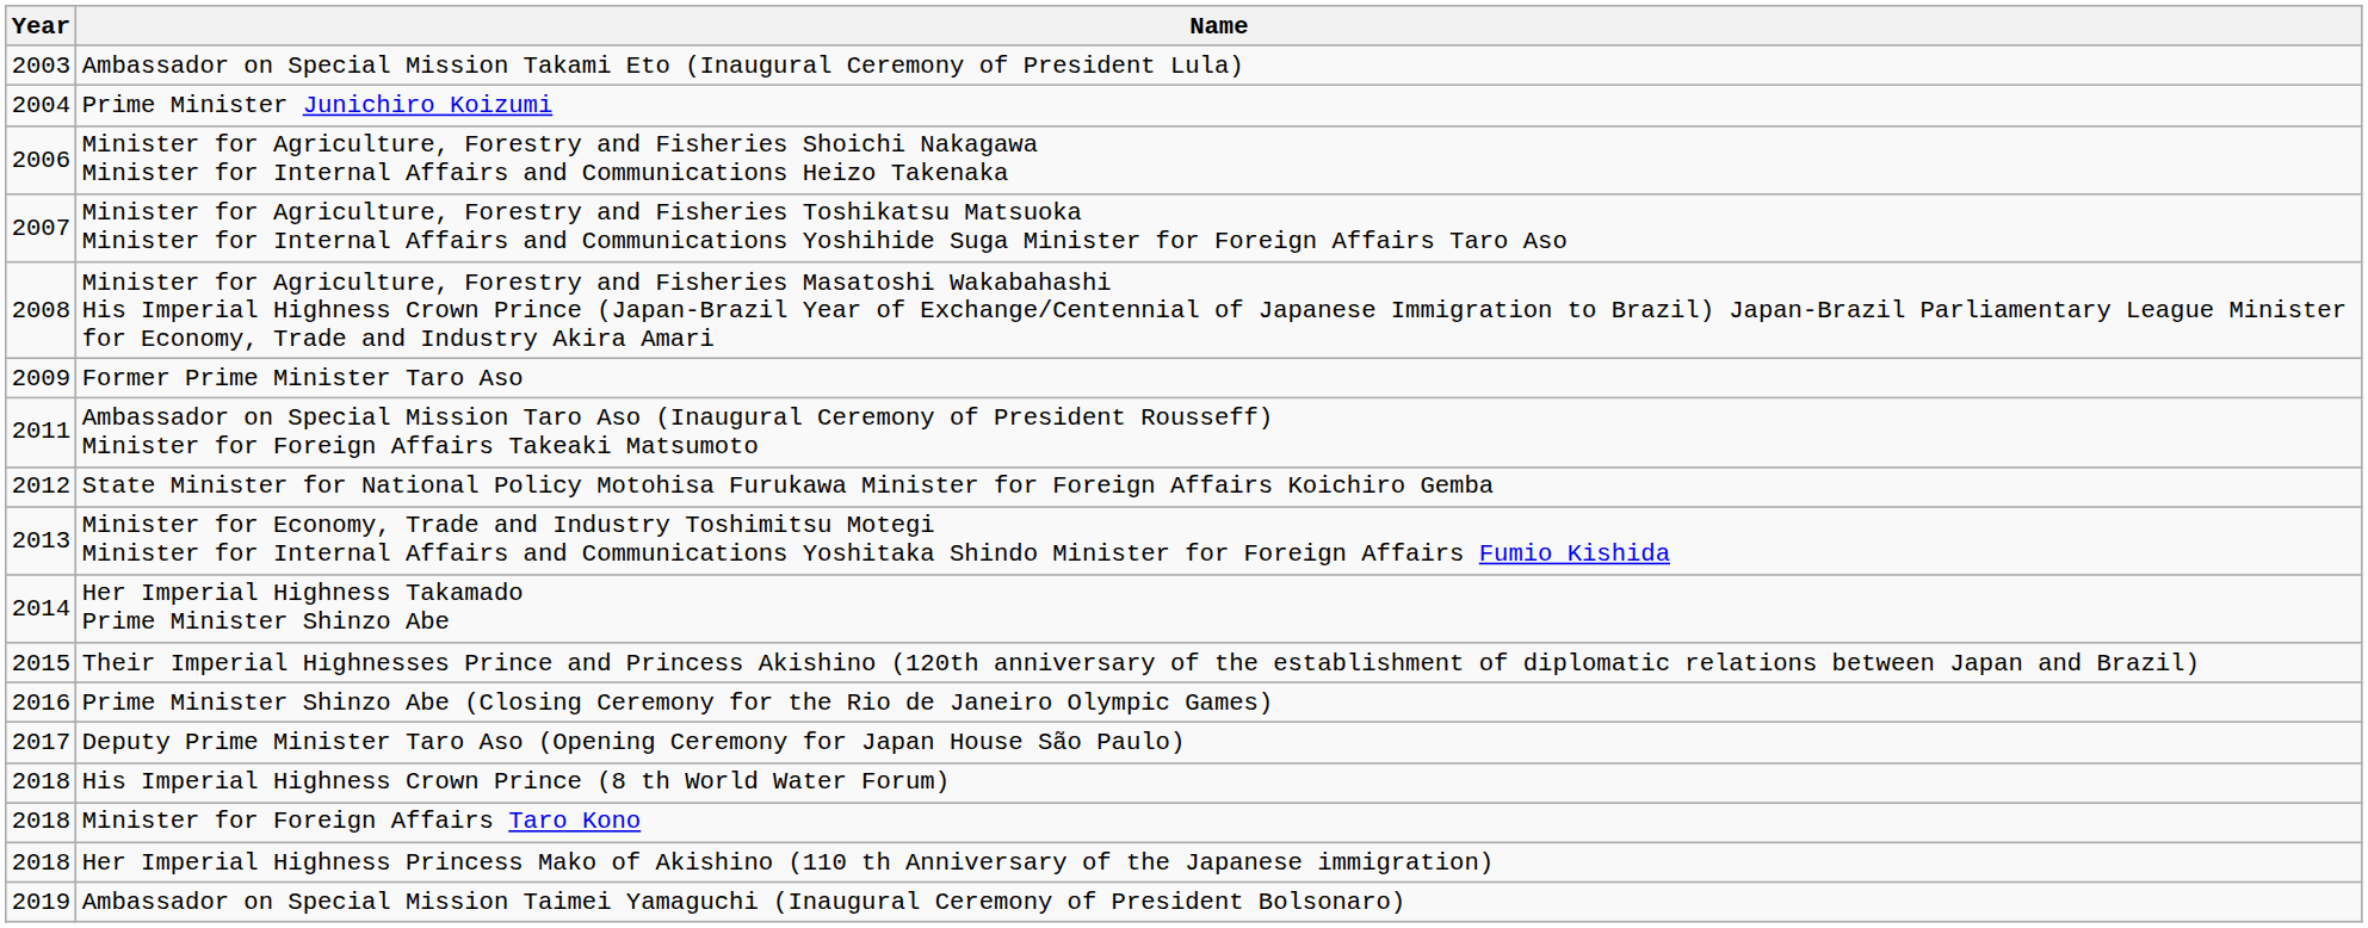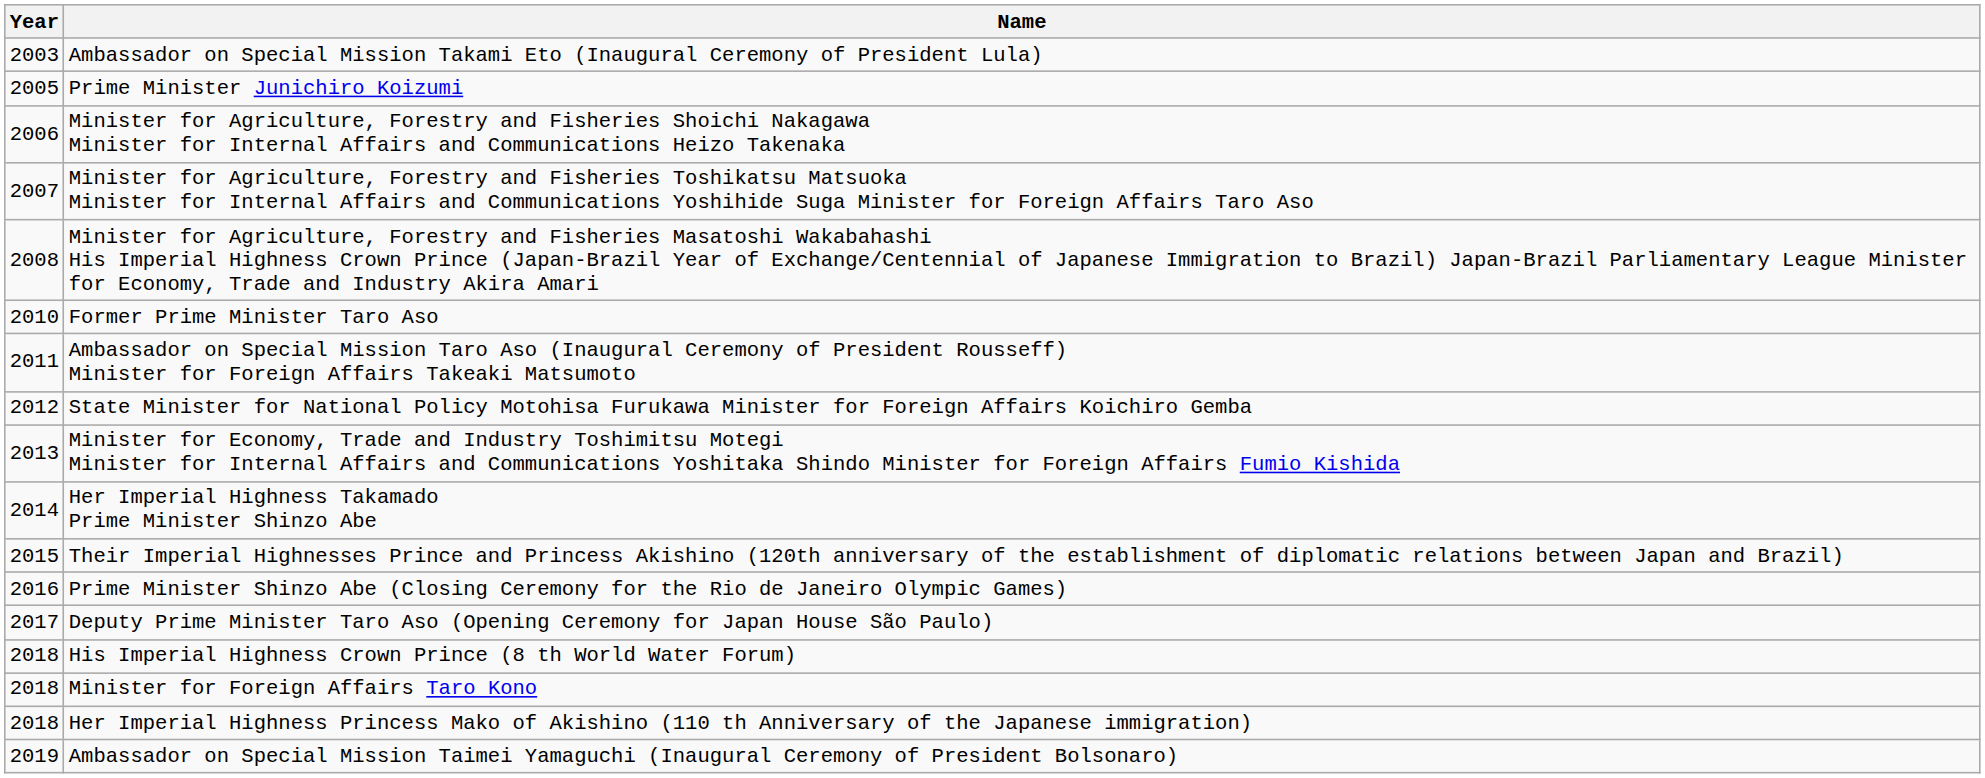 <table class="wikitable">
 <tr>
 <th>Year</th>
 <th>Name</th>
 </tr>
 <tr>
 <td>2003</td>
 <td>Ambassador on Special Mission Takami Eto (Inaugural Ceremony of President Lula)</td>
 </tr>
 <tr>
-<td>2004</td>
+<td>2005</td>
 <td>Prime Minister <a href='#'>Junichiro Koizumi</a></td>
 </tr>
 <tr>
 <td>2006</td>
 <td>Minister for Agriculture, Forestry and Fisheries Shoichi Nakagawa<br>Minister for Internal Affairs and Communications Heizo Takenaka</td>
 </tr>
 <tr>
 <td>2007</td>
 <td>Minister for Agriculture, Forestry and Fisheries Toshikatsu Matsuoka<br>Minister for Internal Affairs and Communications Yoshihide Suga Minister for Foreign Affairs Taro Aso</td>
 </tr>
 <tr>
 <td>2008</td>
 <td>Minister for Agriculture, Forestry and Fisheries Masatoshi Wakabahashi<br>His Imperial Highness Crown Prince (Japan-Brazil Year of Exchange/Centennial of Japanese Immigration to Brazil) Japan-Brazil Parliamentary League Minister for Economy, Trade and Industry Akira Amari</td>
 </tr>
 <tr>
-<td>2009</td>
+<td>2010</td>
 <td>Former Prime Minister Taro Aso</td>
 </tr>
 <tr>
 <td>2011</td>
 <td>Ambassador on Special Mission Taro Aso (Inaugural Ceremony of President Rousseff)<br>Minister for Foreign Affairs Takeaki Matsumoto</td>
 </tr>
 <tr>
 <td>2012</td>
 <td>State Minister for National Policy Motohisa Furukawa Minister for Foreign Affairs Koichiro Gemba</td>
 </tr>
 <tr>
 <td>2013</td>
 <td>Minister for Economy, Trade and Industry Toshimitsu Motegi<br>Minister for Internal Affairs and Communications Yoshitaka Shindo Minister for Foreign Affairs <a href='#'>Fumio Kishida</a></td>
 </tr>
 <tr>
 <td>2014</td>
 <td>Her Imperial Highness Takamado<br>Prime Minister Shinzo Abe</td>
 </tr>
 <tr>
 <td>2015</td>
 <td>Their Imperial Highnesses Prince and Princess Akishino (120th anniversary of the establishment of diplomatic relations between Japan and Brazil)</td>
 </tr>
 <tr>
 <td>2016</td>
 <td>Prime Minister Shinzo Abe (Closing Ceremony for the Rio de Janeiro Olympic Games)</td>
 </tr>
 <tr>
 <td>2017</td>
 <td>Deputy Prime Minister Taro Aso (Opening Ceremony for Japan House São Paulo)</td>
 </tr>
 <tr>
 <td>2018</td>
 <td>His Imperial Highness Crown Prince (8 th World Water Forum)</td>
 </tr>
 <tr>
 <td>2018</td>
 <td>Minister for Foreign Affairs <a href='#'>Taro Kono</a></td>
 </tr>
 <tr>
 <td>2018</td>
 <td>Her Imperial Highness Princess Mako of Akishino (110 th Anniversary of the Japanese immigration)</td>
 </tr>
 <tr>
 <td>2019</td>
 <td>Ambassador on Special Mission Taimei Yamaguchi (Inaugural Ceremony of President Bolsonaro)</td>
 </tr>
 </table>
